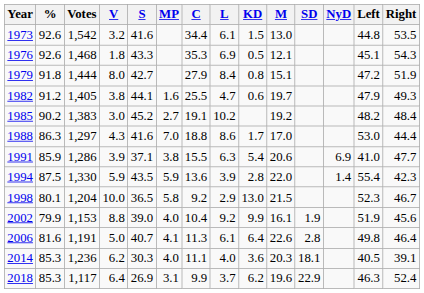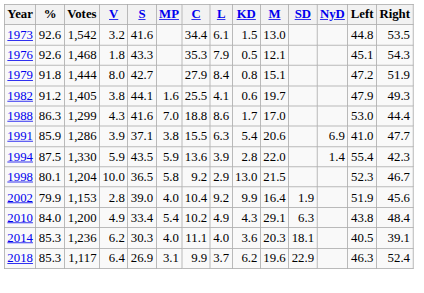 <table class="wikitable sortable" style=text-align:right>
 <tr>
 <th>Year</th>
 <th>%</th>
 <th>Votes</th>
 <th><a href='#'>V</a></th>
 <th><a href='#'>S</a></th>
 <th><a href='#'>MP</a></th>
 <th><a href='#'>C</a></th>
 <th><a href='#'>L</a></th>
 <th><a href='#'>KD</a></th>
 <th><a href='#'>M</a></th>
 <th><a href='#'>SD</a></th>
 <th><a href='#'>NyD</a></th>
 <th>Left</th>
 <th>Right</th>
 </tr>
 <tr>
 <td align=left><a href='#'>1973</a></td>
 <td>92.6</td>
 <td>1,542</td>
 <td>3.2</td>
 <td>41.6</td>
 <td></td>
 <td>34.4</td>
 <td>6.1</td>
 <td>1.5</td>
 <td>13.0</td>
 <td></td>
 <td></td>
 <td>44.8</td>
 <td>53.5</td>
 </tr>
 <tr>
 <td align=left><a href='#'>1976</a></td>
 <td>92.6</td>
 <td>1,468</td>
 <td>1.8</td>
 <td>43.3</td>
 <td></td>
 <td>35.3</td>
-<td>6.9</td>
+<td>7.9</td>
 <td>0.5</td>
 <td>12.1</td>
 <td></td>
 <td></td>
 <td>45.1</td>
 <td>54.3</td>
 </tr>
 <tr>
 <td align=left><a href='#'>1979</a></td>
 <td>91.8</td>
 <td>1,444</td>
 <td>8.0</td>
 <td>42.7</td>
 <td></td>
 <td>27.9</td>
 <td>8.4</td>
 <td>0.8</td>
 <td>15.1</td>
 <td></td>
 <td></td>
 <td>47.2</td>
 <td>51.9</td>
 </tr>
 <tr>
 <td align=left><a href='#'>1982</a></td>
 <td>91.2</td>
 <td>1,405</td>
 <td>3.8</td>
 <td>44.1</td>
 <td>1.6</td>
 <td>25.5</td>
-<td>4.7</td>
+<td>4.1</td>
 <td>0.6</td>
 <td>19.7</td>
 <td></td>
 <td></td>
 <td>47.9</td>
 <td>49.3</td>
 </tr>
 <tr>
-<td align=left><a href='#'>1985</a></td>
-<td>90.2</td>
-<td>1,383</td>
-<td>3.0</td>
-<td>45.2</td>
-<td>2.7</td>
-<td>19.1</td>
-<td>10.2</td>
-<td></td>
-<td>19.2</td>
-<td></td>
-<td></td>
-<td>48.2</td>
-<td>48.4</td>
-</tr>
-<tr>
 <td align=left><a href='#'>1988</a></td>
 <td>86.3</td>
-<td>1,297</td>
+<td>1,299</td>
 <td>4.3</td>
 <td>41.6</td>
 <td>7.0</td>
 <td>18.8</td>
 <td>8.6</td>
 <td>1.7</td>
 <td>17.0</td>
 <td></td>
 <td></td>
 <td>53.0</td>
 <td>44.4</td>
 </tr>
 <tr>
 <td align=left><a href='#'>1991</a></td>
 <td>85.9</td>
 <td>1,286</td>
 <td>3.9</td>
 <td>37.1</td>
 <td>3.8</td>
 <td>15.5</td>
 <td>6.3</td>
 <td>5.4</td>
 <td>20.6</td>
 <td></td>
 <td>6.9</td>
 <td>41.0</td>
 <td>47.7</td>
 </tr>
 <tr>
 <td align=left><a href='#'>1994</a></td>
 <td>87.5</td>
 <td>1,330</td>
 <td>5.9</td>
 <td>43.5</td>
 <td>5.9</td>
 <td>13.6</td>
 <td>3.9</td>
 <td>2.8</td>
 <td>22.0</td>
 <td></td>
 <td>1.4</td>
 <td>55.4</td>
 <td>42.3</td>
 </tr>
 <tr>
 <td align=left><a href='#'>1998</a></td>
 <td>80.1</td>
 <td>1,204</td>
 <td>10.0</td>
 <td>36.5</td>
 <td>5.8</td>
 <td>9.2</td>
 <td>2.9</td>
 <td>13.0</td>
 <td>21.5</td>
 <td></td>
 <td></td>
 <td>52.3</td>
 <td>46.7</td>
 </tr>
 <tr>
 <td align=left><a href='#'>2002</a></td>
 <td>79.9</td>
 <td>1,153</td>
-<td>8.8</td>
+<td>2.8</td>
 <td>39.0</td>
 <td>4.0</td>
 <td>10.4</td>
 <td>9.2</td>
 <td>9.9</td>
-<td>16.1</td>
+<td>16.4</td>
 <td>1.9</td>
 <td></td>
 <td>51.9</td>
 <td>45.6</td>
 </tr>
 <tr>
-<td align=left><a href='#'>2006</a></td>
-<td>81.6</td>
-<td>1,191</td>
-<td>5.0</td>
-<td>40.7</td>
-<td>4.1</td>
-<td>11.3</td>
-<td>6.1</td>
-<td>6.4</td>
-<td>22.6</td>
-<td>2.8</td>
+<td align=left><a href='#'>2010</a></td>
+<td>84.0</td>
+<td>1,200</td>
+<td>4.9</td>
+<td>33.4</td>
+<td>5.4</td>
+<td>10.2</td>
+<td>4.9</td>
+<td>4.3</td>
+<td>29.1</td>
+<td>6.3</td>
 <td></td>
-<td>49.8</td>
-<td>46.4</td>
+<td>43.8</td>
+<td>48.4</td>
 </tr>
 <tr>
 <td align=left><a href='#'>2014</a></td>
 <td>85.3</td>
 <td>1,236</td>
 <td>6.2</td>
 <td>30.3</td>
 <td>4.0</td>
 <td>11.1</td>
 <td>4.0</td>
 <td>3.6</td>
 <td>20.3</td>
 <td>18.1</td>
 <td></td>
 <td>40.5</td>
 <td>39.1</td>
 </tr>
 <tr>
 <td align=left><a href='#'>2018</a></td>
 <td>85.3</td>
 <td>1,117</td>
 <td>6.4</td>
 <td>26.9</td>
 <td>3.1</td>
 <td>9.9</td>
 <td>3.7</td>
 <td>6.2</td>
 <td>19.6</td>
 <td>22.9</td>
 <td></td>
 <td>46.3</td>
 <td>52.4</td>
 </tr>
 </table>
